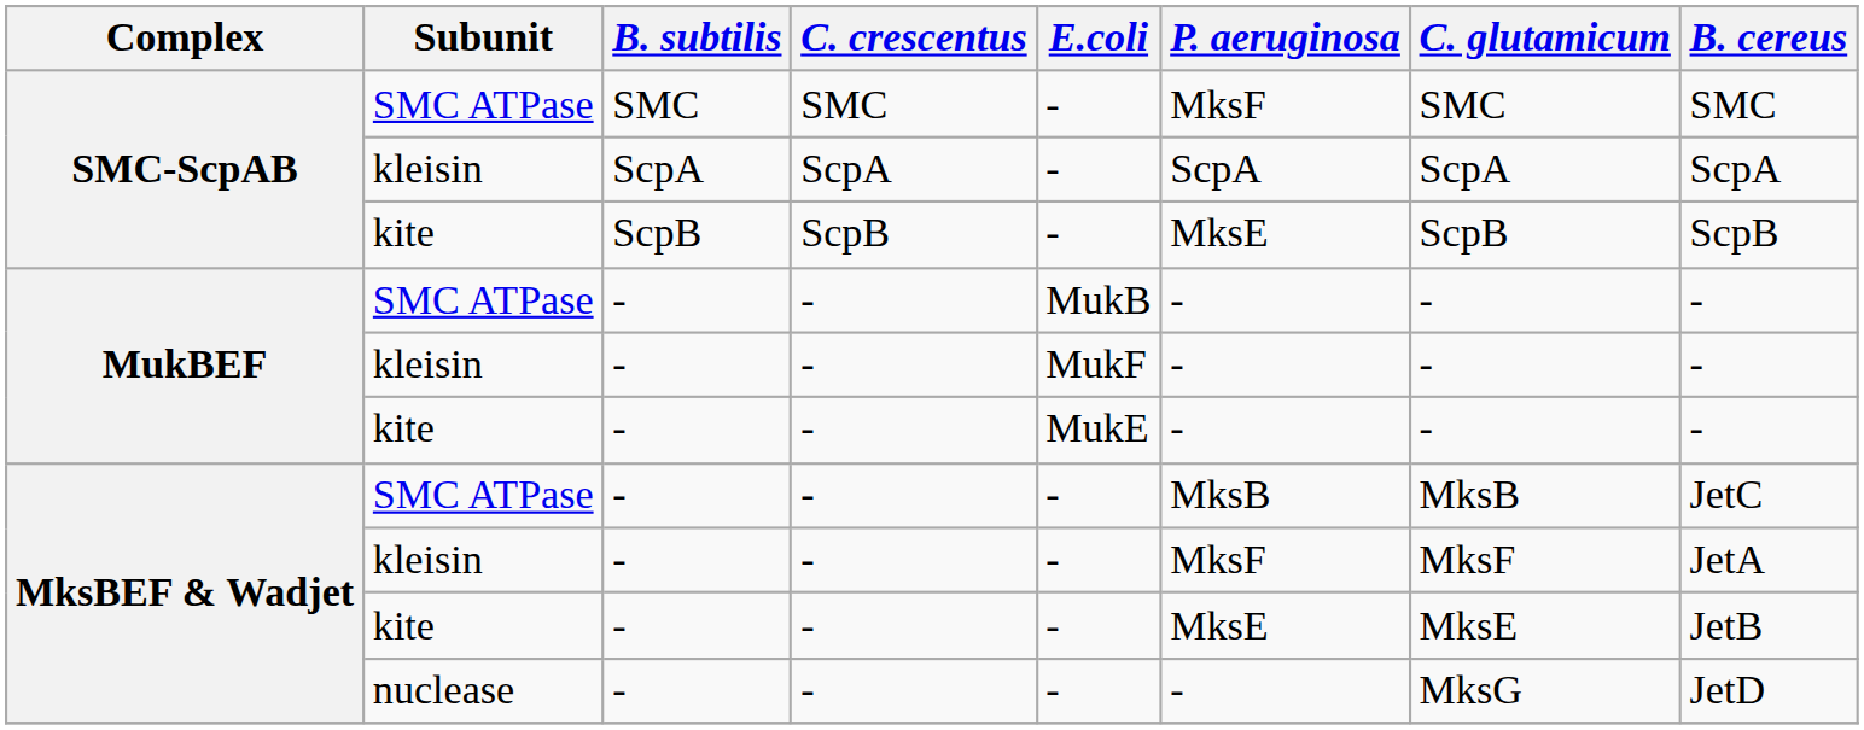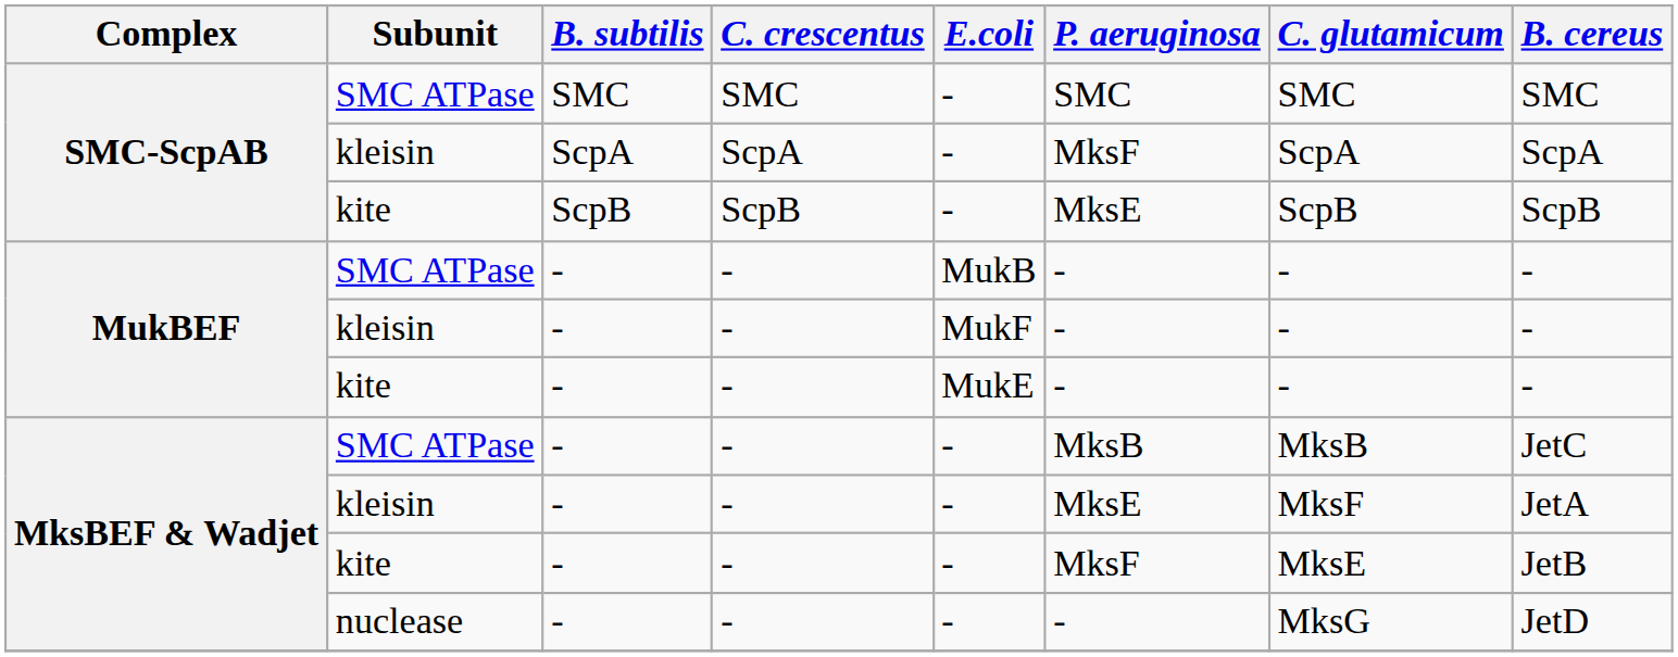 <table class="wikitable">
 <tr>
 <th>Complex</th>
 <th>Subunit</th>
 <th><em><a href='#'>B. subtilis</a></em></th>
 <th><em><a href='#'>C. crescentus</a></em></th>
 <th><em><a href='#'>E.coli</a></em></th>
 <th><em><a href='#'>P. aeruginosa</a></em></th>
 <th><em><a href='#'>C. glutamicum</a></em></th>
 <th><em><a href='#'>B. cereus</a></em></th>
 </tr>
 <tr>
 <th rowspan="3">SMC-ScpAB</th>
 <td><a href='#'>SMC ATPase</a></td>
 <td>SMC</td>
 <td>SMC</td>
 <td>-</td>
-<td>MksF</td>
+<td>SMC</td>
 <td>SMC</td>
 <td>SMC</td>
 </tr>
 <tr>
 <td>kleisin</td>
 <td>ScpA</td>
 <td>ScpA</td>
 <td>-</td>
-<td>ScpA</td>
+<td>MksF</td>
 <td>ScpA</td>
 <td>ScpA</td>
 </tr>
 <tr>
 <td>kite</td>
 <td>ScpB</td>
 <td>ScpB</td>
 <td>-</td>
 <td>MksE</td>
 <td>ScpB</td>
 <td>ScpB</td>
 </tr>
 <tr>
 <th rowspan="3">MukBEF</th>
 <td><a href='#'>SMC ATPase</a></td>
 <td>-</td>
 <td>-</td>
 <td>MukB</td>
 <td>-</td>
 <td>-</td>
 <td>-</td>
 </tr>
 <tr>
 <td>kleisin</td>
 <td>-</td>
 <td>-</td>
 <td>MukF</td>
 <td>-</td>
 <td>-</td>
 <td>-</td>
 </tr>
 <tr>
 <td>kite</td>
 <td>-</td>
 <td>-</td>
 <td>MukE</td>
 <td>-</td>
 <td>-</td>
 <td>-</td>
 </tr>
 <tr>
 <th rowspan="4">MksBEF & Wadjet</th>
 <td><a href='#'>SMC ATPase</a></td>
 <td>-</td>
 <td>-</td>
 <td>-</td>
 <td>MksB</td>
 <td>MksB</td>
 <td>JetC</td>
 </tr>
 <tr>
 <td>kleisin</td>
 <td>-</td>
 <td>-</td>
 <td>-</td>
-<td>MksF</td>
+<td>MksE</td>
 <td>MksF</td>
 <td>JetA</td>
 </tr>
 <tr>
 <td>kite</td>
 <td>-</td>
 <td>-</td>
 <td>-</td>
-<td>MksE</td>
+<td>MksF</td>
 <td>MksE</td>
 <td>JetB</td>
 </tr>
 <tr>
 <td>nuclease</td>
 <td>-</td>
 <td>-</td>
 <td>-</td>
 <td>-</td>
 <td>MksG</td>
 <td>JetD</td>
 </tr>
 <tr>
 </tr>
 </table>
